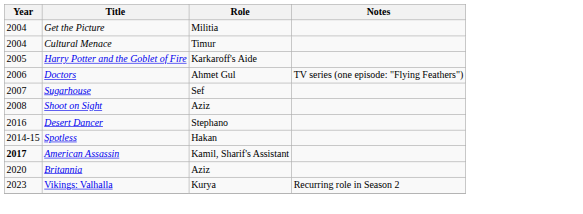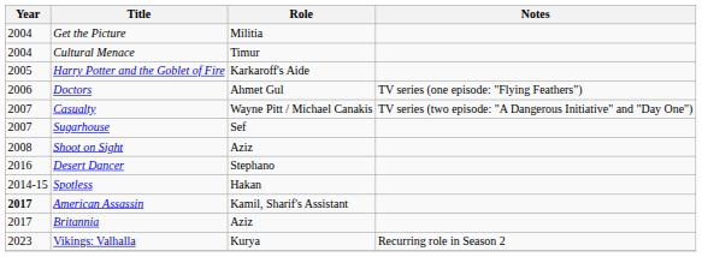 <table class="wikitable sortable">
 <tr>
 <th>Year</th>
 <th>Title</th>
 <th>Role</th>
 <th class="unsortable">Notes</th>
 </tr>
 <tr>
 <td>2004</td>
 <td><em>Get the Picture</em></td>
 <td>Militia</td>
 <td></td>
 </tr>
 <tr>
 <td>2004</td>
 <td><em>Cultural Menace</em></td>
 <td>Timur</td>
 <td></td>
 </tr>
 <tr>
 <td>2005</td>
 <td><em><a href='#'>Harry Potter and the Goblet of Fire</a></em></td>
 <td>Karkaroff's Aide</td>
 <td></td>
 </tr>
 <tr>
 <td>2006</td>
 <td><em><a href='#'>Doctors</a></em></td>
 <td>Ahmet Gul</td>
 <td>TV series (one episode: "Flying Feathers")</td>
 </tr>
 <tr>
 <td>2007</td>
+<td><em><a href='#'>Casualty</a></em></td>
+<td>Wayne Pitt / Michael Canakis</td>
+<td>TV series (two episode: "A Dangerous Initiative" and "Day One")</td>
+</tr>
+<tr>
+<td>2007</td>
 <td><em><a href='#'>Sugarhouse</a></em></td>
 <td>Sef</td>
 <td></td>
 </tr>
 <tr>
 <td>2008</td>
 <td><em><a href='#'>Shoot on Sight</a></em></td>
 <td>Aziz</td>
 <td></td>
 </tr>
 <tr>
 <td>2016</td>
 <td><em><a href='#'>Desert Dancer</a></em></td>
 <td>Stephano</td>
 <td></td>
 </tr>
 <tr>
 <td>2014-15</td>
 <td><em><a href='#'>Spotless</a></em></td>
 <td>Hakan</td>
 <td></td>
 </tr>
 <tr>
 <td><strong>2017</strong></td>
 <td><em><a href='#'>American Assassin</a></em></td>
 <td>Kamil, Sharif's Assistant</td>
 <td></td>
 </tr>
 <tr>
-<td>2020</td>
+<td>2017</td>
 <td><em><a href='#'>Britannia</a></em></td>
 <td>Aziz</td>
 <td></td>
 </tr>
 <tr>
 <td>2023</td>
 <td><a href='#'>Vikings: Valhalla</a></td>
 <td>Kurya</td>
 <td>Recurring role in Season 2</td>
 </tr>
 <tr>
 </tr>
 </table>
